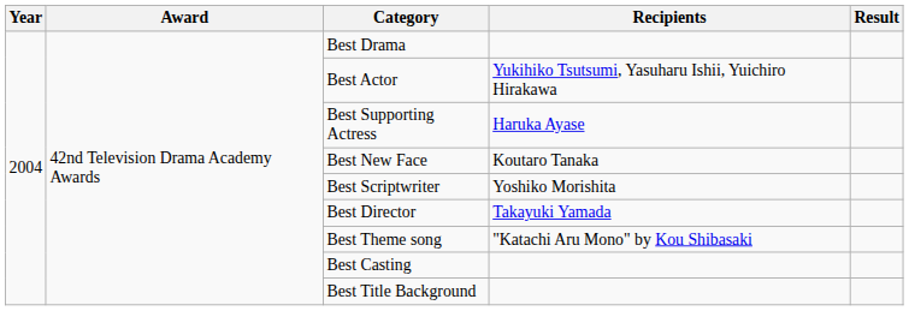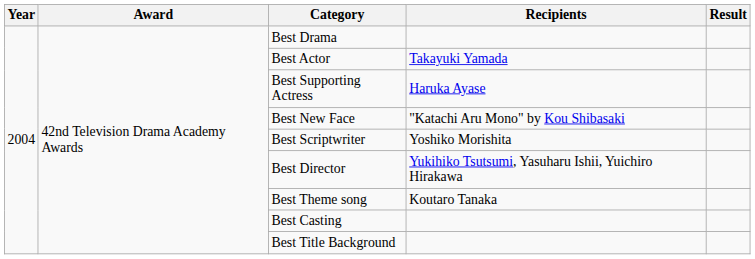 <table class="wikitable">
 <tr>
 <th>Year</th>
 <th>Award</th>
 <th>Category</th>
 <th>Recipients</th>
 <th>Result</th>
 </tr>
 <tr>
 <td rowspan=9>2004</td>
 <td rowspan=9>42nd Television Drama Academy Awards</td>
 <td>Best Drama</td>
 <td></td>
 <td></td>
 </tr>
 <tr>
 <td>Best Actor</td>
-<td><a href='#'>Yukihiko Tsutsumi</a>, Yasuharu Ishii, Yuichiro Hirakawa</td>
+<td><a href='#'>Takayuki Yamada</a></td>
 <td></td>
 </tr>
 <tr>
 <td>Best Supporting Actress</td>
 <td><a href='#'>Haruka Ayase</a></td>
 <td></td>
 </tr>
 <tr>
 <td>Best New Face</td>
-<td>Koutaro Tanaka</td>
+<td>"Katachi Aru Mono" by <a href='#'>Kou Shibasaki</a></td>
 <td></td>
 </tr>
 <tr>
 <td>Best Scriptwriter</td>
 <td>Yoshiko Morishita</td>
 <td></td>
 </tr>
 <tr>
 <td>Best Director</td>
-<td><a href='#'>Takayuki Yamada</a></td>
+<td><a href='#'>Yukihiko Tsutsumi</a>, Yasuharu Ishii, Yuichiro Hirakawa</td>
 <td></td>
 </tr>
 <tr>
 <td>Best Theme song</td>
-<td>"Katachi Aru Mono" by <a href='#'>Kou Shibasaki</a></td>
+<td>Koutaro Tanaka</td>
 <td></td>
 </tr>
 <tr>
 <td>Best Casting</td>
 <td></td>
 <td></td>
 </tr>
 <tr>
 <td>Best Title Background</td>
 <td></td>
 <td></td>
 </tr>
 </table>
